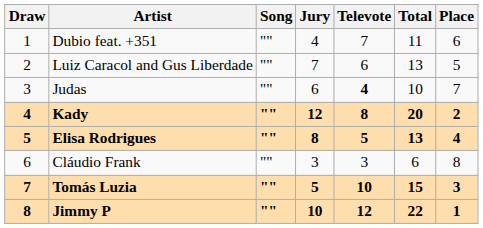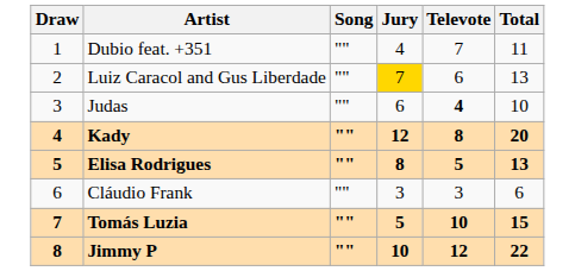 <table class="sortable wikitable" style="margin: 1em auto 1em auto; text-align:center">
 <tr>
 <th>Draw</th>
 <th>Artist</th>
 <th>Song</th>
 <th>Jury</th>
 <th>Televote</th>
 <th>Total</th>
-<th>Place</th>
 </tr>
 <tr>
 <td>1</td>
 <td align="left">Dubio feat. +351</td>
 <td align="left">""</td>
 <td>4</td>
 <td>7</td>
 <td>11</td>
-<td>6</td>
 </tr>
 <tr>
 <td>2</td>
 <td align="left">Luiz Caracol and Gus Liberdade</td>
 <td align="left">""</td>
-<td>7</td>
+<td style="background: gold;">7</td>
 <td>6</td>
 <td>13</td>
-<td>5</td>
 </tr>
 <tr>
 <td>3</td>
 <td align="left">Judas</td>
 <td align="left">""</td>
 <td>6</td>
 <td><strong>4</strong></td>
 <td>10</td>
-<td>7</td>
 </tr>
 <tr style="font-weight:bold; background:navajowhite;">
 <td>4</td>
 <td align="left">Kady</td>
 <td align="left">""</td>
 <td>12</td>
 <td>8</td>
 <td>20</td>
-<td>2</td>
 </tr>
 <tr style="font-weight:bold; background:navajowhite;">
 <td>5</td>
 <td align="left">Elisa Rodrigues</td>
 <td align="left">""</td>
 <td>8</td>
 <td>5</td>
 <td>13</td>
-<td>4</td>
 </tr>
 <tr>
 <td>6</td>
 <td align="left">Cláudio Frank</td>
 <td align="left">""</td>
 <td>3</td>
 <td>3</td>
 <td>6</td>
-<td>8</td>
 </tr>
 <tr style="font-weight:bold; background:navajowhite;">
 <td>7</td>
 <td align="left">Tomás Luzia</td>
 <td align="left">""</td>
 <td>5</td>
 <td>10</td>
 <td>15</td>
-<td>3</td>
 </tr>
 <tr style="font-weight:bold; background:navajowhite;">
 <td>8</td>
 <td align="left">Jimmy P</td>
 <td align="left">""</td>
 <td>10</td>
 <td>12</td>
 <td>22</td>
-<td>1</td>
 </tr>
 </table>
